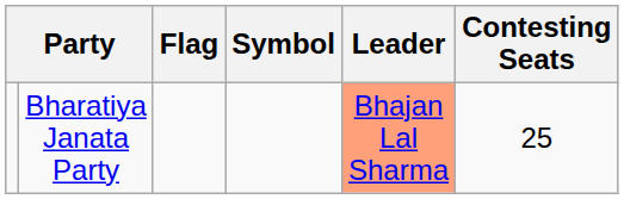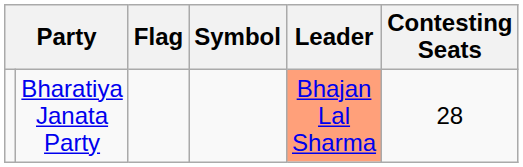 <table class="wikitable" width="55%" style="text-align:center">
 <tr>
 <th colspan="2">Party</th>
 <th>Flag</th>
 <th>Symbol</th>
 <th>Leader</th>
 <th>Contesting Seats</th>
 </tr>
 <tr>
 <td></td>
 <td><a href='#'>Bharatiya Janata Party</a></td>
 <td></td>
 <td></td>
 <td style="background: lightsalmon;"><a href='#'>Bhajan Lal Sharma</a></td>
-<td>25</td>
+<td>28</td>
 </tr>
 </table>
